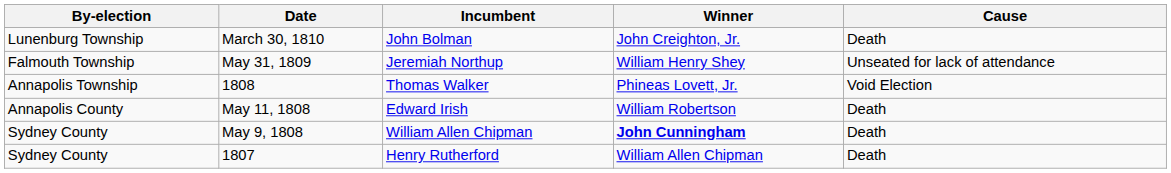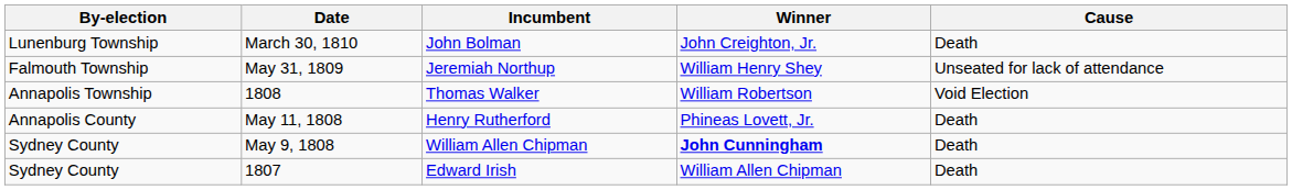 <table class=wikitable style="width:100%">
 <tr>
 <th>By-election</th>
 <th>Date</th>
 <th>Incumbent</th>
 <th>Winner</th>
 <th>Cause</th>
 </tr>
 <tr>
 <td>Lunenburg Township</td>
 <td>March 30, 1810</td>
 <td><a href='#'>John Bolman</a></td>
 <td><a href='#'>John Creighton, Jr.</a></td>
 <td>Death</td>
 </tr>
 <tr>
 <td>Falmouth Township</td>
 <td>May 31, 1809</td>
 <td><a href='#'>Jeremiah Northup</a></td>
 <td><a href='#'>William Henry Shey</a></td>
 <td>Unseated for lack of attendance</td>
 </tr>
 <tr>
 <td>Annapolis Township</td>
 <td>1808</td>
 <td><a href='#'>Thomas Walker</a></td>
-<td><a href='#'>Phineas Lovett, Jr.</a></td>
+<td><a href='#'>William Robertson</a></td>
 <td>Void Election</td>
 </tr>
 <tr>
 <td>Annapolis County</td>
 <td>May 11, 1808</td>
-<td><a href='#'>Edward Irish</a></td>
-<td><a href='#'>William Robertson</a></td>
+<td><a href='#'>Henry Rutherford</a></td>
+<td><a href='#'>Phineas Lovett, Jr.</a></td>
 <td>Death</td>
 </tr>
 <tr>
 <td>Sydney County</td>
 <td>May 9, 1808</td>
 <td><a href='#'>William Allen Chipman</a></td>
 <td><strong><a href='#'>John Cunningham</a></strong></td>
 <td>Death</td>
 </tr>
 <tr>
 <td>Sydney County</td>
 <td>1807</td>
-<td><a href='#'>Henry Rutherford</a></td>
+<td><a href='#'>Edward Irish</a></td>
 <td><a href='#'>William Allen Chipman</a></td>
 <td>Death</td>
 </tr>
 </table>
